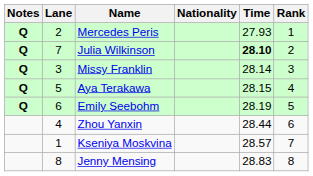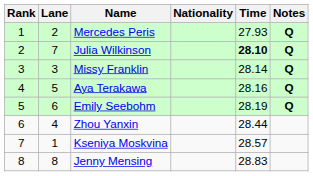 <table class="wikitable sortable" style="text-align:center">
 <tr>
-<th>Notes</th>
+<th>Rank</th>
 <th>Lane</th>
 <th>Name</th>
 <th>Nationality</th>
 <th>Time</th>
-<th>Rank</th>
+<th>Notes</th>
 </tr>
 <tr bgcolor=ccffcc>
-<td><strong>Q</strong></td>
+<td>1</td>
 <td>2</td>
 <td align=left><a href='#'>Mercedes Peris</a></td>
 <td align=left></td>
 <td>27.93</td>
-<td>1</td>
+<td><strong>Q</strong></td>
 </tr>
 <tr bgcolor=ccffcc>
-<td><strong>Q</strong></td>
+<td>2</td>
 <td>7</td>
 <td align=left><a href='#'>Julia Wilkinson</a></td>
 <td align=left></td>
 <td><strong>28.10</strong></td>
-<td>2</td>
+<td><strong>Q</strong></td>
 </tr>
 <tr bgcolor=ccffcc>
-<td><strong>Q</strong></td>
+<td>3</td>
 <td>3</td>
 <td align=left><a href='#'>Missy Franklin</a></td>
 <td align=left></td>
 <td>28.14</td>
-<td>3</td>
+<td><strong>Q</strong></td>
 </tr>
 <tr bgcolor=ccffcc>
-<td><strong>Q</strong></td>
+<td>4</td>
 <td>5</td>
 <td align=left><a href='#'>Aya Terakawa</a></td>
 <td align=left></td>
-<td>28.15</td>
-<td>4</td>
+<td>28.16</td>
+<td><strong>Q</strong></td>
 </tr>
 <tr bgcolor=ccffcc>
-<td><strong>Q</strong></td>
+<td>5</td>
 <td>6</td>
 <td align=left><a href='#'>Emily Seebohm</a></td>
 <td align=left></td>
 <td>28.19</td>
-<td>5</td>
+<td><strong>Q</strong></td>
 </tr>
 <tr>
-<td></td>
+<td>6</td>
 <td>4</td>
 <td align=left><a href='#'>Zhou Yanxin</a></td>
 <td align=left></td>
 <td>28.44</td>
-<td>6</td>
+<td></td>
 </tr>
 <tr>
-<td></td>
+<td>7</td>
 <td>1</td>
 <td align=left><a href='#'>Kseniya Moskvina</a></td>
 <td align=left></td>
 <td>28.57</td>
-<td>7</td>
+<td></td>
 </tr>
 <tr>
-<td></td>
+<td>8</td>
 <td>8</td>
 <td align=left><a href='#'>Jenny Mensing</a></td>
 <td align=left></td>
 <td>28.83</td>
-<td>8</td>
+<td></td>
 </tr>
 </table>
